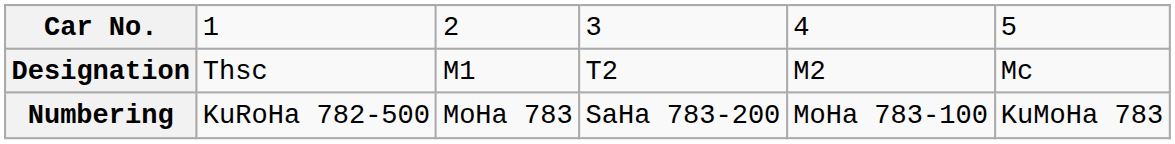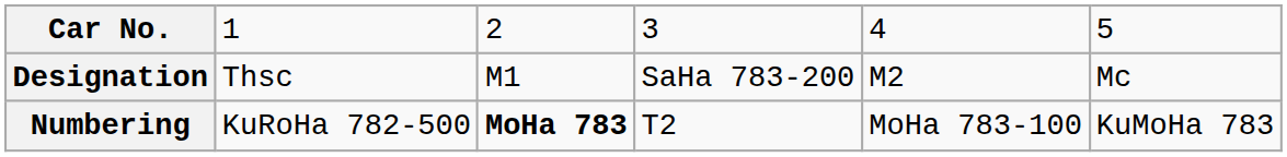 <table class="wikitable">
 <tr>
 <th>Car No.</th>
 <td>1</td>
 <td>2</td>
 <td>3</td>
 <td>4</td>
 <td>5</td>
 </tr>
 <tr>
 <th>Designation</th>
 <td>Thsc</td>
 <td>M1</td>
-<td>T2</td>
+<td>SaHa 783-200</td>
 <td>M2</td>
 <td>Mc</td>
 </tr>
 <tr>
 <th>Numbering</th>
 <td>KuRoHa 782-500</td>
-<td>MoHa 783</td>
-<td>SaHa 783-200</td>
+<td><strong>MoHa 783</strong></td>
+<td>T2</td>
 <td>MoHa 783-100</td>
 <td>KuMoHa 783</td>
 </tr>
 </table>
